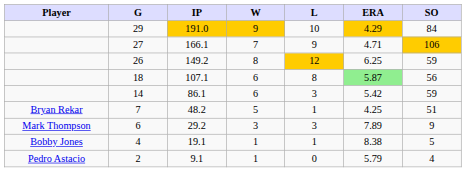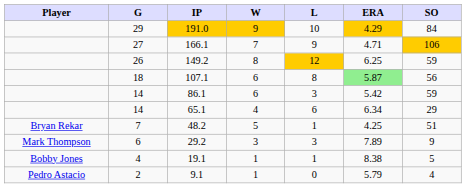 <table class="wikitable sortable">
 <tr>
 <th style="background:#ddf; width:16%;">Player</th>
 <th style="background:#ddf; width:9%;">G</th>
 <th style="background:#ddf; width:9%;">IP</th>
 <th style="background:#ddf; width:9%;">W</th>
 <th style="background:#ddf; width:9%;">L</th>
 <th style="background:#ddf; width:9%;">ERA</th>
 <th style="background:#ddf; width:9%;">SO</th>
 </tr>
 <tr style="text-align:center;">
 <td></td>
 <td>29</td>
 <td bgcolor="#FFCC00">191.0</td>
 <td bgcolor="#FFCC00">9</td>
 <td>10</td>
 <td bgcolor="#FFCC00">4.29</td>
 <td>84</td>
 </tr>
 <tr style="text-align:center;">
 <td></td>
 <td>27</td>
 <td>166.1</td>
 <td>7</td>
 <td>9</td>
 <td>4.71</td>
 <td bgcolor="#FFCC00">106</td>
 </tr>
 <tr style="text-align:center;">
 <td></td>
 <td>26</td>
 <td>149.2</td>
 <td>8</td>
 <td bgcolor="#FFCC00">12</td>
 <td>6.25</td>
 <td>59</td>
 </tr>
 <tr style="text-align:center;">
 <td></td>
 <td>18</td>
 <td>107.1</td>
 <td>6</td>
 <td>8</td>
 <td style="background: lightgreen;">5.87</td>
 <td>56</td>
 </tr>
 <tr style="text-align:center;">
 <td></td>
 <td>14</td>
 <td>86.1</td>
 <td>6</td>
 <td>3</td>
 <td>5.42</td>
 <td>59</td>
 </tr>
+<tr style="text-align:center;">
+<td></td>
+<td>14</td>
+<td>65.1</td>
+<td>4</td>
+<td>6</td>
+<td>6.34</td>
+<td>29</td>
+</tr>
 <tr align=center>
 <td><a href='#'>Bryan Rekar</a></td>
 <td>7</td>
 <td>48.2</td>
 <td>5</td>
 <td>1</td>
 <td>4.25</td>
 <td>51</td>
 </tr>
 <tr align=center>
 <td><a href='#'>Mark Thompson</a></td>
 <td>6</td>
 <td>29.2</td>
 <td>3</td>
 <td>3</td>
 <td>7.89</td>
 <td>9</td>
 </tr>
 <tr align=center>
 <td><a href='#'>Bobby Jones</a></td>
 <td>4</td>
 <td>19.1</td>
 <td>1</td>
 <td>1</td>
 <td>8.38</td>
 <td>5</td>
 </tr>
 <tr align=center>
 <td><a href='#'>Pedro Astacio</a></td>
 <td>2</td>
 <td>9.1</td>
 <td>1</td>
 <td>0</td>
 <td>5.79</td>
 <td>4</td>
 </tr>
 </table>
